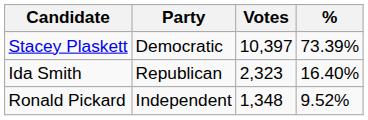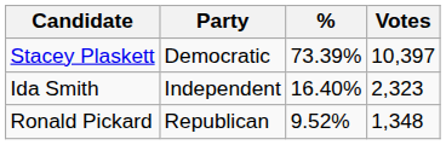 <table class="wikitable">
 <tr>
 <th>Candidate</th>
 <th>Party</th>
+<th>%</th>
 <th>Votes</th>
-<th>%</th>
 </tr>
 <tr>
 <td><a href='#'>Stacey Plaskett</a></td>
 <td>Democratic</td>
+<td>73.39%</td>
 <td>10,397</td>
-<td>73.39%</td>
 </tr>
 <tr>
 <td>Ida Smith</td>
-<td>Republican</td>
+<td>Independent</td>
+<td>16.40%</td>
 <td>2,323</td>
-<td>16.40%</td>
 </tr>
 <tr>
 <td>Ronald Pickard</td>
-<td>Independent</td>
+<td>Republican</td>
+<td>9.52%</td>
 <td>1,348</td>
-<td>9.52%</td>
 </tr>
 </table>
